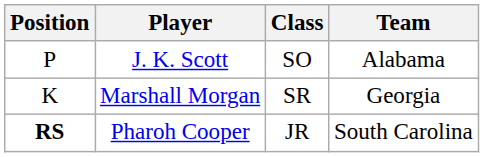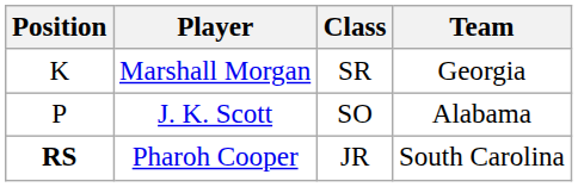 <table class="wikitable sortable">
 <tr>
 <th>Position</th>
 <th>Player</th>
 <th>Class</th>
 <th>Team</th>
 </tr>
 <tr style="text-align:center;">
+<td style="background:white">K</td>
+<td style="background:white"><a href='#'>Marshall Morgan</a></td>
+<td style="background:white">SR</td>
+<td style="background:white">Georgia</td>
+</tr>
+<tr style="text-align:center;">
 <td style="background:white">P</td>
 <td style="background:white"><a href='#'>J. K. Scott</a></td>
 <td style="background:white">SO</td>
 <td style="background:white">Alabama</td>
-</tr>
-<tr style="text-align:center;">
-<td style="background:white">K</td>
-<td style="background:white"><a href='#'>Marshall Morgan</a></td>
-<td style="background:white">SR</td>
-<td style="background:white">Georgia</td>
 </tr>
 <tr style="text-align:center;">
 <td style="background:white"><strong>RS</strong></td>
 <td style="background:white"><a href='#'>Pharoh Cooper</a></td>
 <td style="background:white">JR</td>
 <td style="background:white">South Carolina</td>
 </tr>
 </table>
